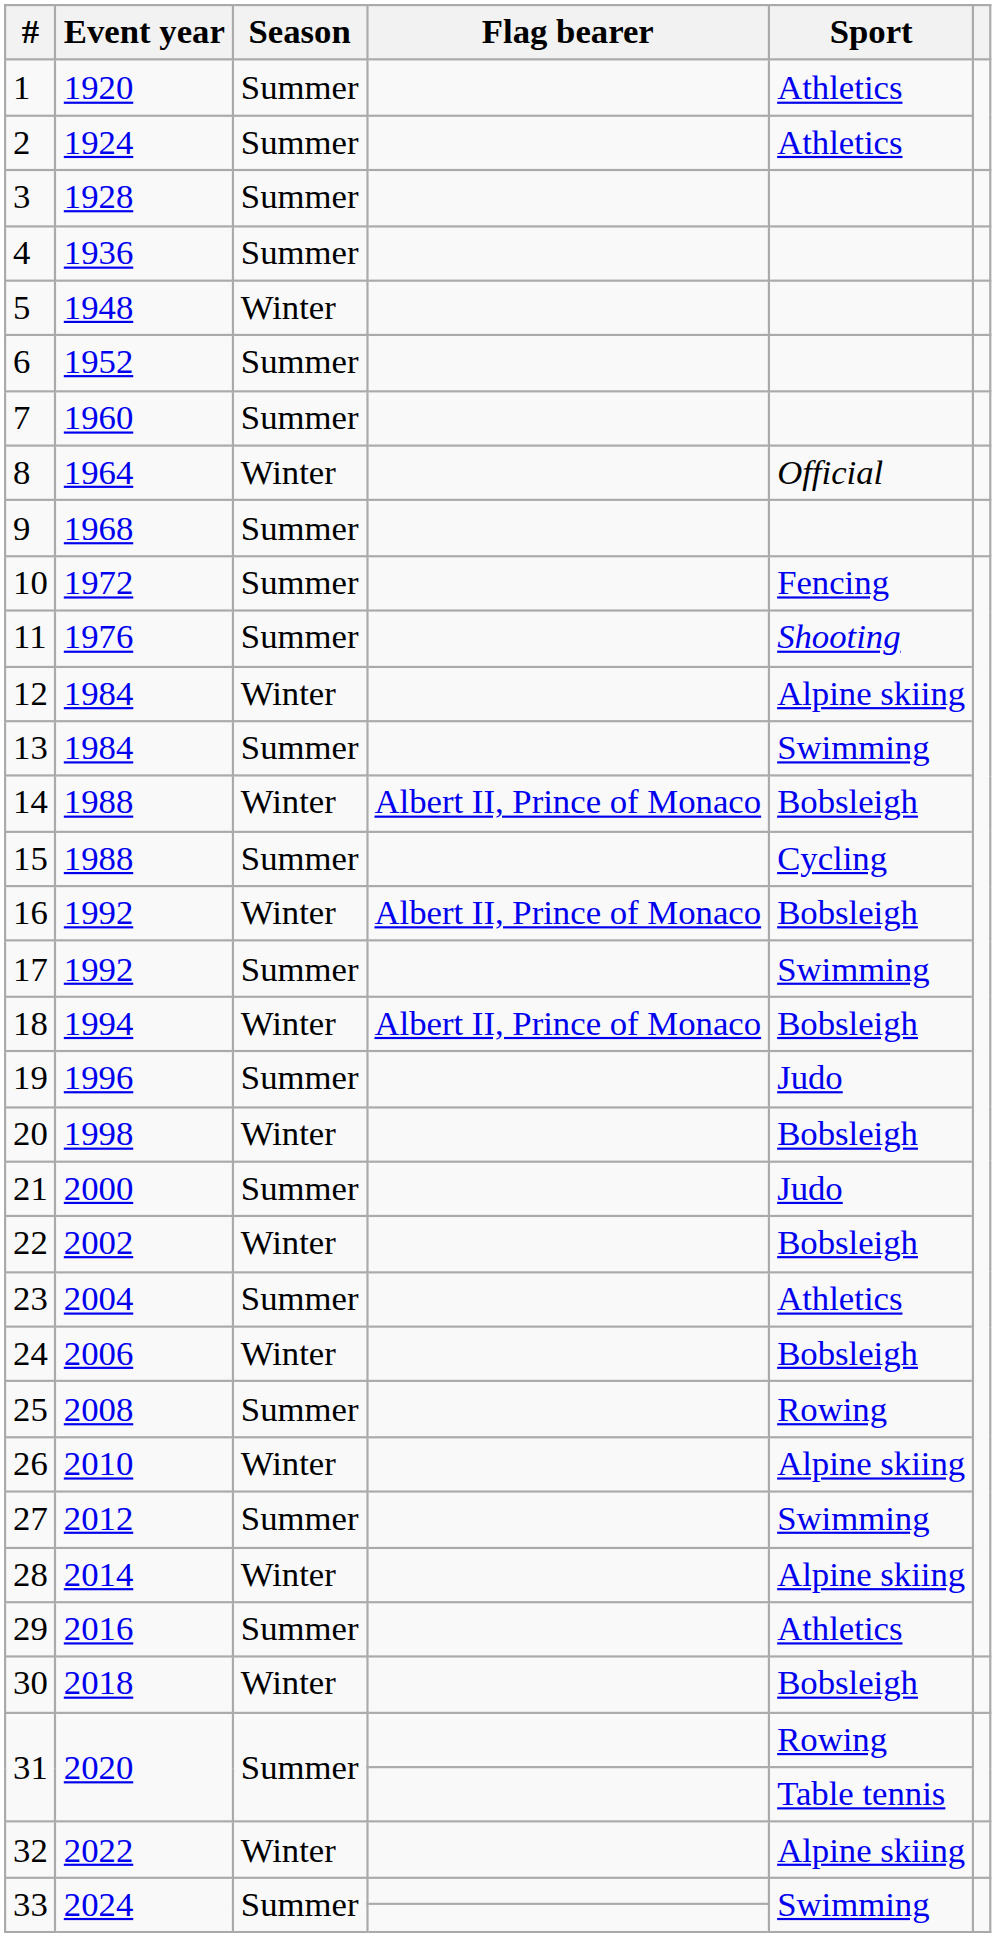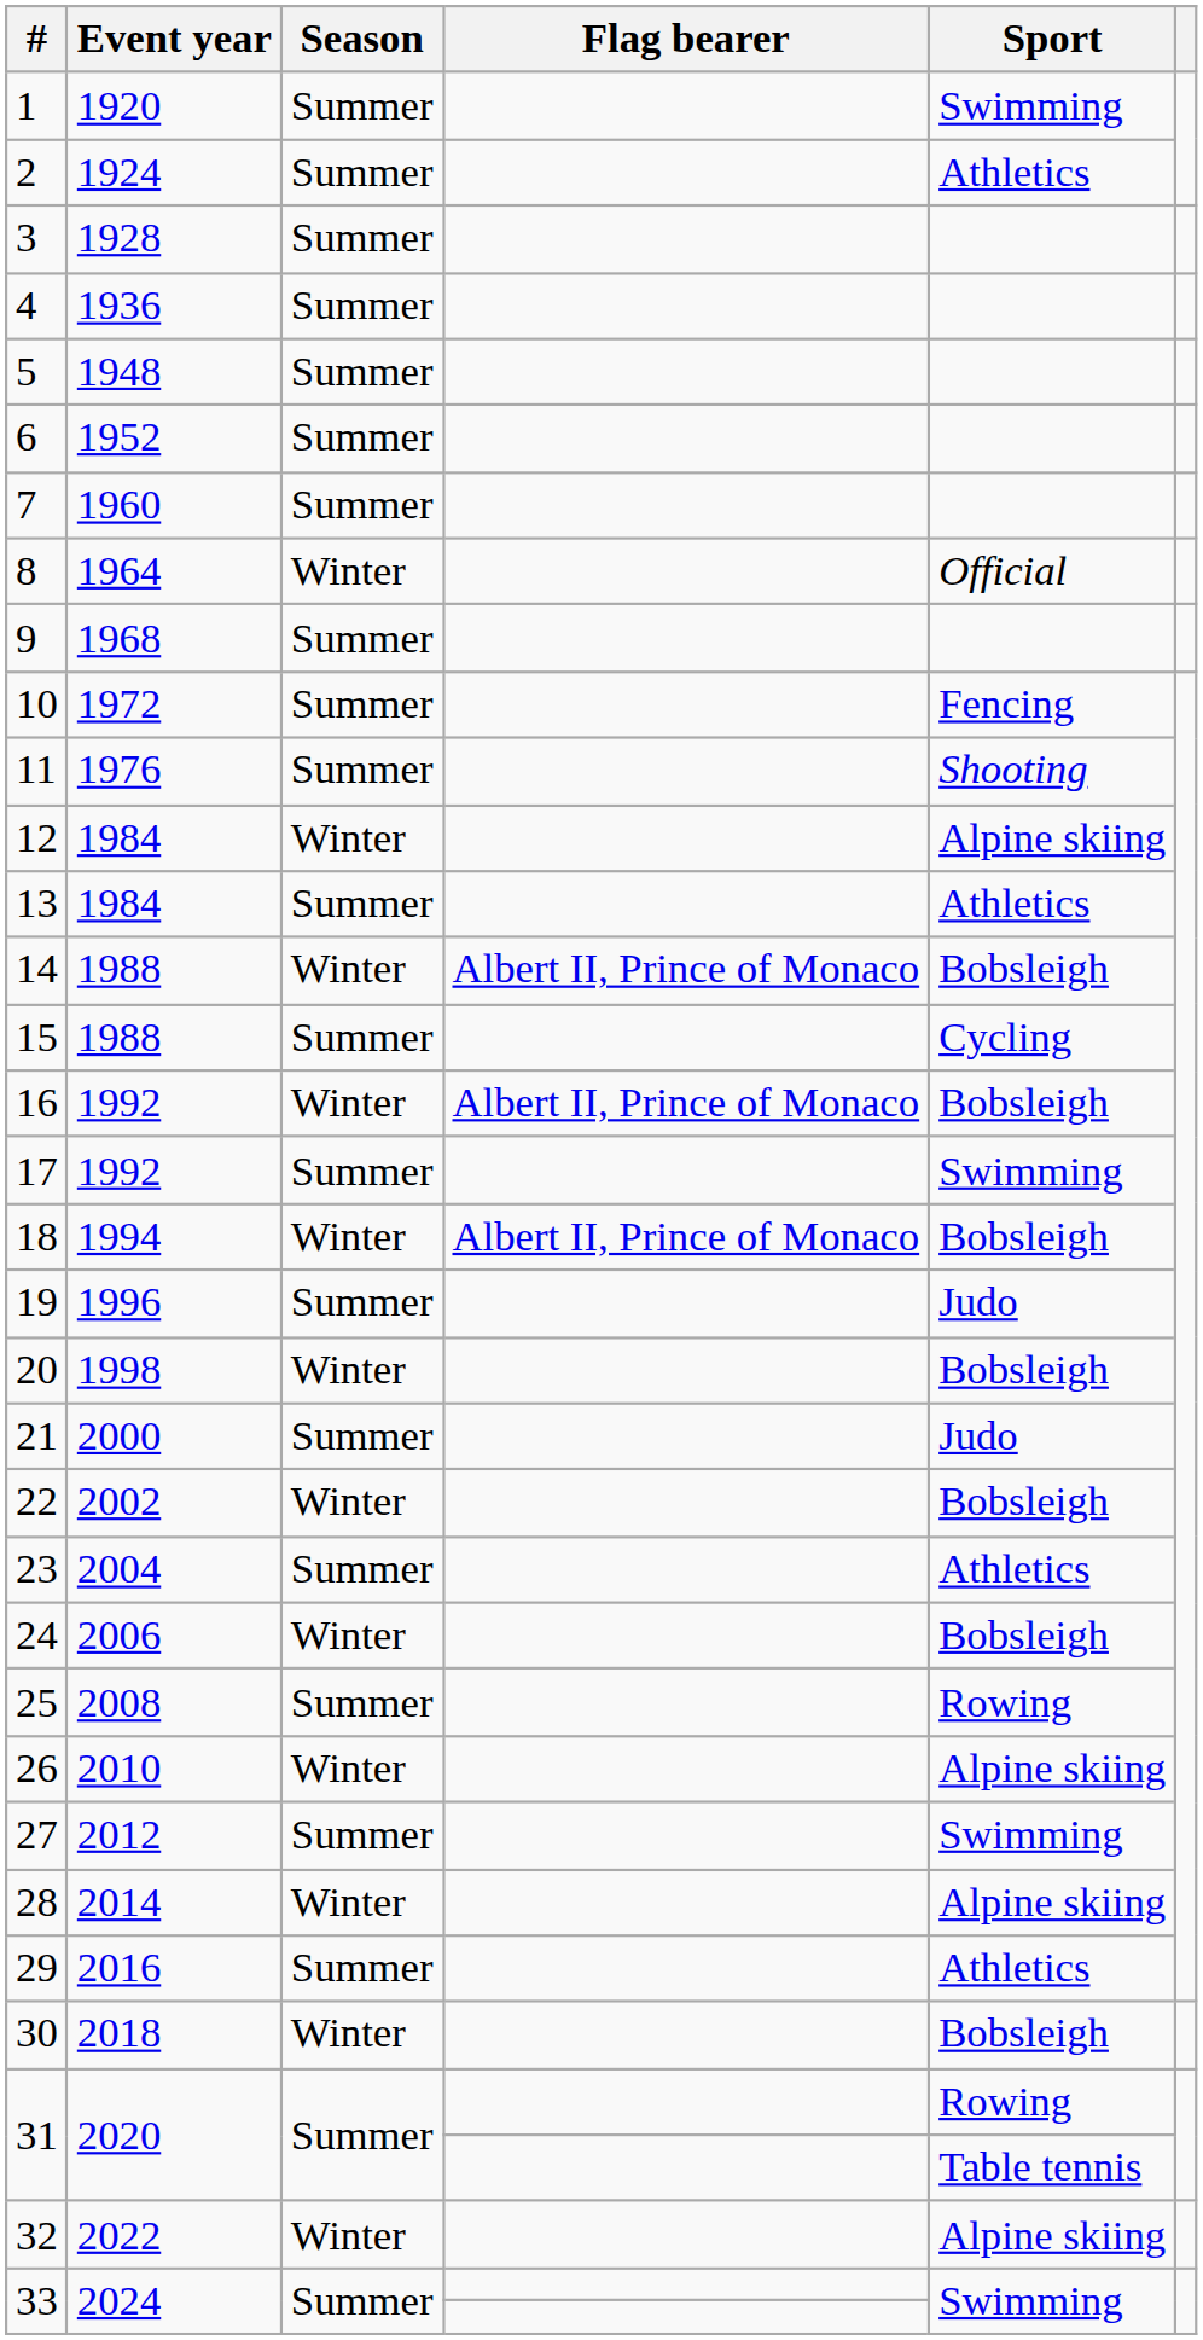 <table class="wikitable sortable">
 <tr>
 <th>#</th>
 <th>Event year</th>
 <th>Season</th>
 <th>Flag bearer</th>
 <th>Sport</th>
 <th></th>
 </tr>
 <tr>
 <td>1</td>
 <td><a href='#'>1920</a></td>
 <td>Summer</td>
 <td></td>
-<td><a href='#'>Athletics</a></td>
+<td><a href='#'>Swimming</a></td>
 <td rowspan=2></td>
 </tr>
 <tr>
 <td>2</td>
 <td><a href='#'>1924</a></td>
 <td>Summer</td>
 <td></td>
 <td><a href='#'>Athletics</a></td>
 </tr>
 <tr>
 <td>3</td>
 <td><a href='#'>1928</a></td>
 <td>Summer</td>
 <td></td>
 <td></td>
 <td></td>
 </tr>
 <tr>
 <td>4</td>
 <td><a href='#'>1936</a></td>
 <td>Summer</td>
 <td></td>
 <td></td>
 <td></td>
 </tr>
 <tr>
 <td>5</td>
 <td><a href='#'>1948</a></td>
-<td>Winter</td>
+<td>Summer</td>
 <td></td>
 <td></td>
 <td></td>
 </tr>
 <tr>
 <td>6</td>
 <td><a href='#'>1952</a></td>
 <td>Summer</td>
 <td></td>
 <td></td>
 <td></td>
 </tr>
 <tr>
 <td>7</td>
 <td><a href='#'>1960</a></td>
 <td>Summer</td>
 <td></td>
 <td></td>
 <td></td>
 </tr>
 <tr>
 <td>8</td>
 <td><a href='#'>1964</a></td>
 <td>Winter</td>
 <td></td>
 <td><em>Official</em></td>
 <td></td>
 </tr>
 <tr>
 <td>9</td>
 <td><a href='#'>1968</a></td>
 <td>Summer</td>
 <td></td>
 <td></td>
 <td></td>
 </tr>
 <tr>
 <td>10</td>
 <td><a href='#'>1972</a></td>
 <td>Summer</td>
 <td></td>
 <td><a href='#'>Fencing</a></td>
 <td rowspan=20></td>
 </tr>
 <tr>
 <td>11</td>
 <td><a href='#'>1976</a></td>
 <td>Summer</td>
 <td></td>
 <td><em><a href='#'>Shooting</a></em></td>
 </tr>
 <tr>
 <td>12</td>
 <td><a href='#'>1984</a></td>
 <td>Winter</td>
 <td></td>
 <td><a href='#'>Alpine skiing</a></td>
 </tr>
 <tr>
 <td>13</td>
 <td><a href='#'>1984</a></td>
 <td>Summer</td>
 <td></td>
-<td><a href='#'>Swimming</a></td>
+<td><a href='#'>Athletics</a></td>
 </tr>
 <tr>
 <td>14</td>
 <td><a href='#'>1988</a></td>
 <td>Winter</td>
 <td><a href='#'>Albert II, Prince of Monaco</a></td>
 <td><a href='#'>Bobsleigh</a></td>
 </tr>
 <tr>
 <td>15</td>
 <td><a href='#'>1988</a></td>
 <td>Summer</td>
 <td></td>
 <td><a href='#'>Cycling</a></td>
 </tr>
 <tr>
 <td>16</td>
 <td><a href='#'>1992</a></td>
 <td>Winter</td>
 <td><a href='#'>Albert II, Prince of Monaco</a></td>
 <td><a href='#'>Bobsleigh</a></td>
 </tr>
 <tr>
 <td>17</td>
 <td><a href='#'>1992</a></td>
 <td>Summer</td>
 <td></td>
 <td><a href='#'>Swimming</a></td>
 </tr>
 <tr>
 <td>18</td>
 <td><a href='#'>1994</a></td>
 <td>Winter</td>
 <td><a href='#'>Albert II, Prince of Monaco</a></td>
 <td><a href='#'>Bobsleigh</a></td>
 </tr>
 <tr>
 <td>19</td>
 <td><a href='#'>1996</a></td>
 <td>Summer</td>
 <td></td>
 <td><a href='#'>Judo</a></td>
 </tr>
 <tr>
 <td>20</td>
 <td><a href='#'>1998</a></td>
 <td>Winter</td>
 <td></td>
 <td><a href='#'>Bobsleigh</a></td>
 </tr>
 <tr>
 <td>21</td>
 <td><a href='#'>2000</a></td>
 <td>Summer</td>
 <td></td>
 <td><a href='#'>Judo</a></td>
 </tr>
 <tr>
 <td>22</td>
 <td><a href='#'>2002</a></td>
 <td>Winter</td>
 <td></td>
 <td><a href='#'>Bobsleigh</a></td>
 </tr>
 <tr>
 <td>23</td>
 <td><a href='#'>2004</a></td>
 <td>Summer</td>
 <td></td>
 <td><a href='#'>Athletics</a></td>
 </tr>
 <tr>
 <td>24</td>
 <td><a href='#'>2006</a></td>
 <td>Winter</td>
 <td></td>
 <td><a href='#'>Bobsleigh</a></td>
 </tr>
 <tr>
 <td>25</td>
 <td><a href='#'>2008</a></td>
 <td>Summer</td>
 <td></td>
 <td><a href='#'>Rowing</a></td>
 </tr>
 <tr>
 <td>26</td>
 <td><a href='#'>2010</a></td>
 <td>Winter</td>
 <td></td>
 <td><a href='#'>Alpine skiing</a></td>
 </tr>
 <tr>
 <td>27</td>
 <td><a href='#'>2012</a></td>
 <td>Summer</td>
 <td></td>
 <td><a href='#'>Swimming</a></td>
 </tr>
 <tr>
 <td>28</td>
 <td><a href='#'>2014</a></td>
 <td>Winter</td>
 <td></td>
 <td><a href='#'>Alpine skiing</a></td>
 </tr>
 <tr>
 <td>29</td>
 <td><a href='#'>2016</a></td>
 <td>Summer</td>
 <td></td>
 <td><a href='#'>Athletics</a></td>
 </tr>
 <tr>
 <td>30</td>
 <td><a href='#'>2018</a></td>
 <td>Winter</td>
 <td></td>
 <td><a href='#'>Bobsleigh</a></td>
 <td></td>
 </tr>
 <tr>
 <td rowspan=2>31</td>
 <td rowspan=2><a href='#'>2020</a></td>
 <td rowspan=2>Summer</td>
 <td></td>
 <td><a href='#'>Rowing</a></td>
 <td rowspan=2></td>
 </tr>
 <tr>
 <td></td>
 <td><a href='#'>Table tennis</a></td>
 </tr>
 <tr>
 <td>32</td>
 <td><a href='#'>2022</a></td>
 <td>Winter</td>
 <td></td>
 <td><a href='#'>Alpine skiing</a></td>
 <td></td>
 </tr>
 <tr>
 <td rowspan=2>33</td>
 <td rowspan=2><a href='#'>2024</a></td>
 <td rowspan=2>Summer</td>
 <td></td>
 <td rowspan=2><a href='#'>Swimming</a></td>
 <td rowspan=2></td>
 </tr>
 <tr>
 <td></td>
 </tr>
 </table>
